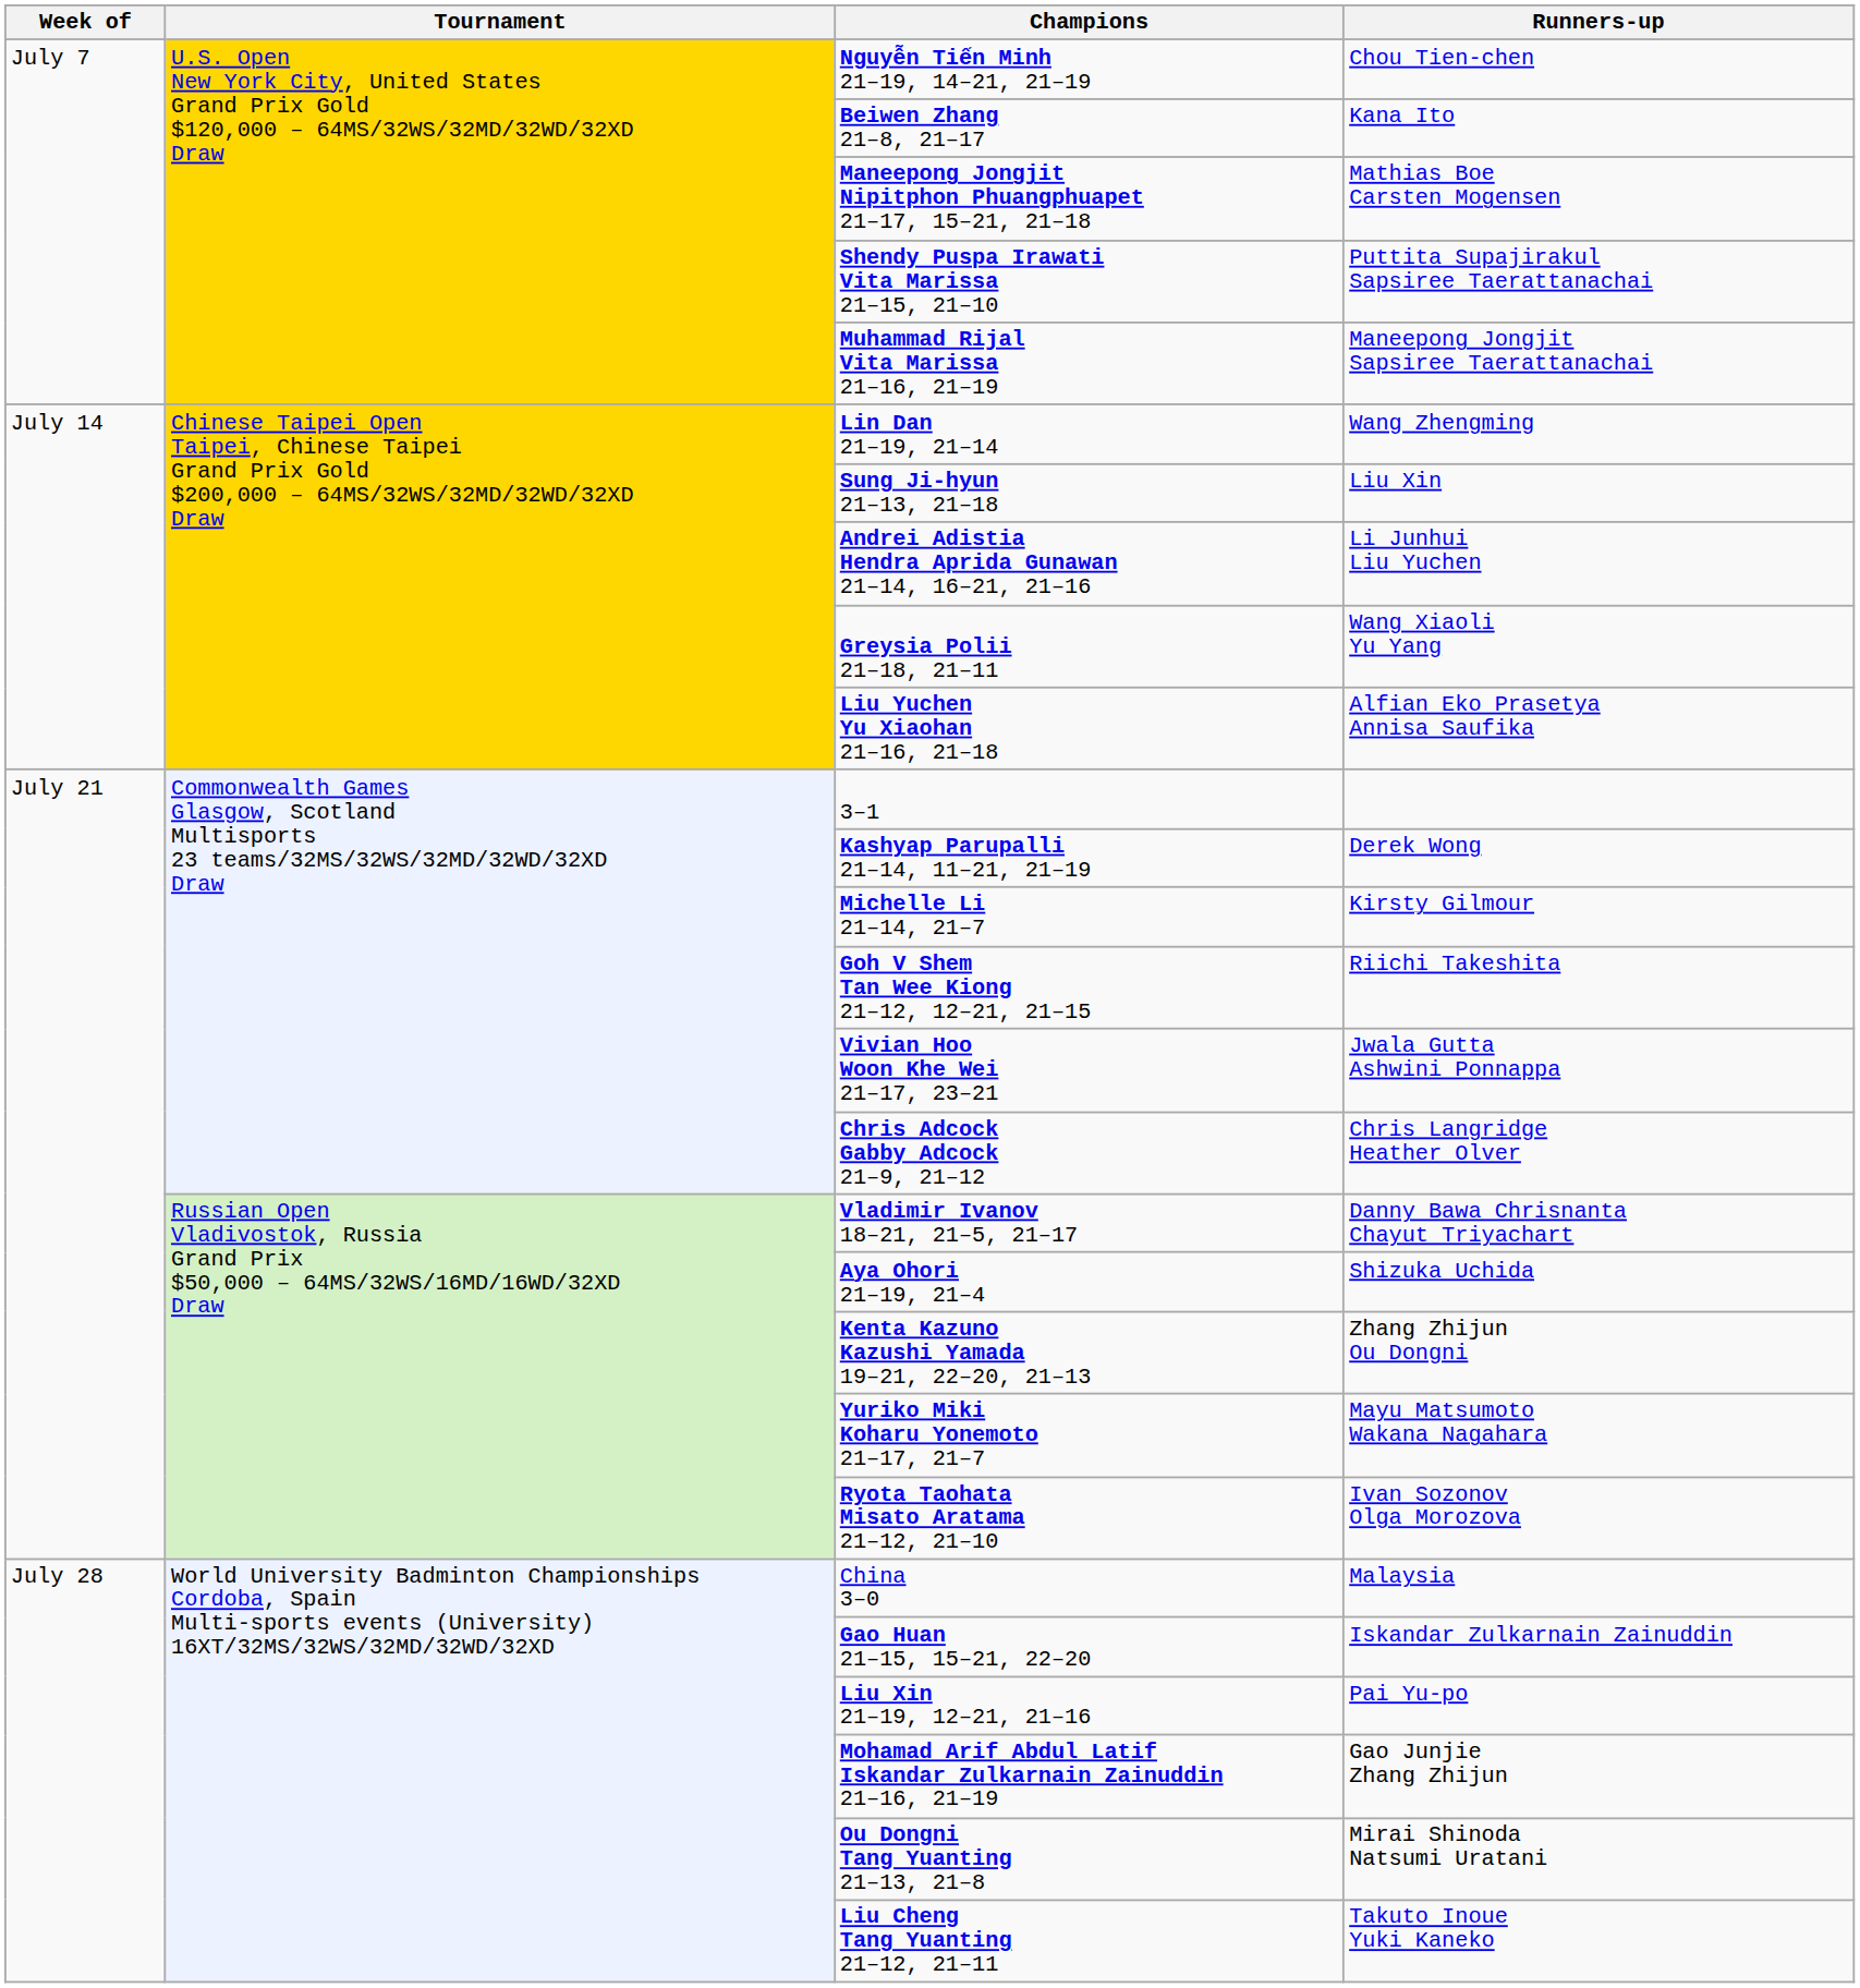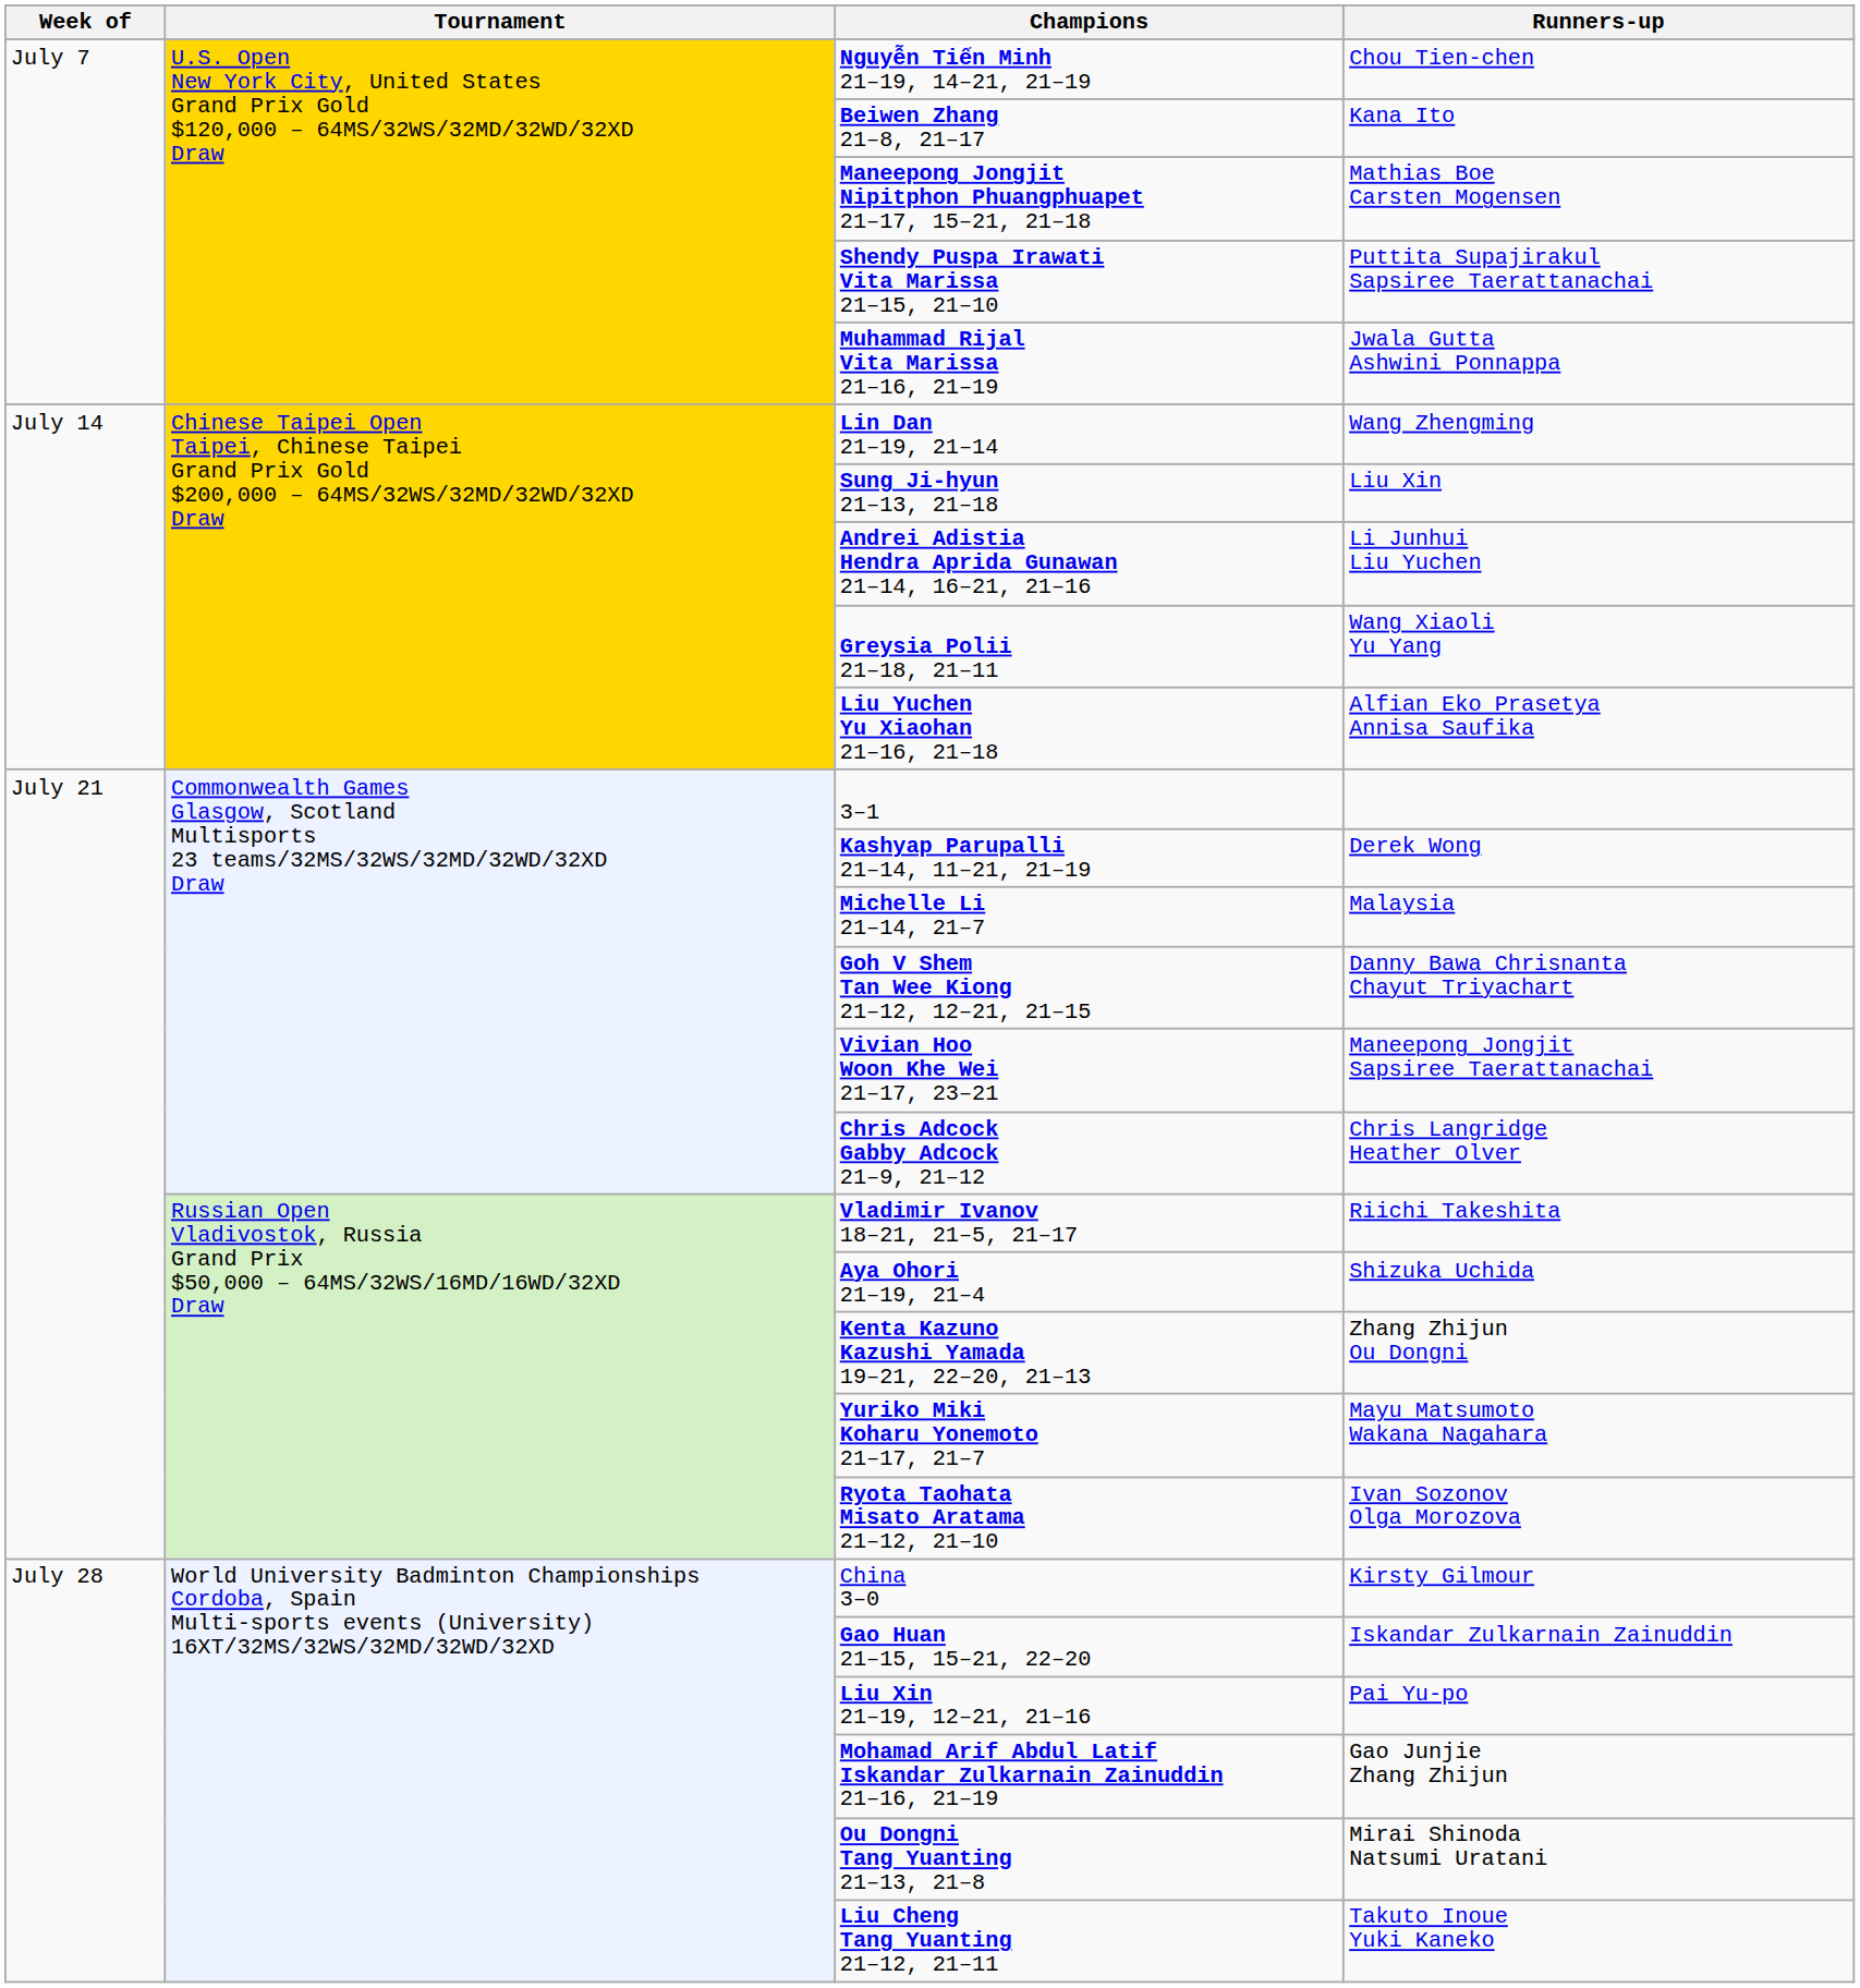 <table class=wikitable style=font-size:85%>
 <tr>
 <th width=75>Week of</th>
 <th width=330>Tournament</th>
 <th width=250>Champions</th>
 <th width=250>Runners-up</th>
 </tr>
 <tr valign=top>
 <td rowspan=5>July 7</td>
 <td style="background:#FFD700;" rowspan="5"><a href='#'>U.S. Open</a><br><a href='#'>New York City</a>, United States<br>Grand Prix Gold<br>$120,000 – 64MS/32WS/32MD/32WD/32XD<br><a href='#'>Draw</a></td>
 <td> <strong><a href='#'>Nguyễn Tiến Minh</a></strong><br>21–19, 14–21, 21–19</td>
 <td> <a href='#'>Chou Tien-chen</a></td>
 </tr>
 <tr valign=top>
 <td> <strong><a href='#'>Beiwen Zhang</a></strong><br>21–8, 21–17</td>
 <td> <a href='#'>Kana Ito</a></td>
 </tr>
 <tr valign=top>
 <td> <strong><a href='#'>Maneepong Jongjit</a><br> <a href='#'>Nipitphon Phuangphuapet</a></strong><br>21–17, 15–21, 21–18</td>
 <td> <a href='#'>Mathias Boe</a><br> <a href='#'>Carsten Mogensen</a></td>
 </tr>
 <tr valign=top>
 <td> <strong><a href='#'>Shendy Puspa Irawati</a><br> <a href='#'>Vita Marissa</a></strong><br>21–15, 21–10</td>
 <td> <a href='#'>Puttita Supajirakul</a><br> <a href='#'>Sapsiree Taerattanachai</a></td>
 </tr>
 <tr valign=top>
 <td> <strong><a href='#'>Muhammad Rijal</a><br> <a href='#'>Vita Marissa</a></strong><br>21–16, 21–19</td>
-<td> <a href='#'>Maneepong Jongjit</a><br> <a href='#'>Sapsiree Taerattanachai</a></td>
+<td> <a href='#'>Jwala Gutta</a><br> <a href='#'>Ashwini Ponnappa</a></td>
 </tr>
 <tr valign=top>
 <td rowspan=5>July 14</td>
 <td style="background:#FFD700;" rowspan="5"><a href='#'>Chinese Taipei Open</a><br><a href='#'>Taipei</a>, Chinese Taipei<br>Grand Prix Gold<br>$200,000 – 64MS/32WS/32MD/32WD/32XD<br><a href='#'>Draw</a></td>
 <td> <strong><a href='#'>Lin Dan</a></strong><br>21–19, 21–14</td>
 <td> <a href='#'>Wang Zhengming</a></td>
 </tr>
 <tr valign=top>
 <td> <strong><a href='#'>Sung Ji-hyun</a></strong> <br>21–13, 21–18</td>
 <td> <a href='#'>Liu Xin</a></td>
 </tr>
 <tr valign=top>
 <td> <strong><a href='#'>Andrei Adistia</a><br> <a href='#'>Hendra Aprida Gunawan</a></strong><br>21–14, 16–21, 21–16</td>
 <td> <a href='#'>Li Junhui</a><br> <a href='#'>Liu Yuchen</a></td>
 </tr>
 <tr valign=top>
 <td><br> <strong><a href='#'>Greysia Polii</a></strong><br>21–18, 21–11</td>
 <td> <a href='#'>Wang Xiaoli</a><br> <a href='#'>Yu Yang</a></td>
 </tr>
 <tr valign=top>
 <td> <strong><a href='#'>Liu Yuchen</a><br> <a href='#'>Yu Xiaohan</a></strong><br>21–16, 21–18</td>
 <td> <a href='#'>Alfian Eko Prasetya</a><br> <a href='#'>Annisa Saufika</a></td>
 </tr>
 <tr valign=top>
 <td rowspan=11>July 21</td>
 <td style="background:#ECF2FF;" rowspan="6"><a href='#'>Commonwealth Games</a><br><a href='#'>Glasgow</a>, Scotland<br>Multisports<br>23 teams/32MS/32WS/32MD/32WD/32XD<br><a href='#'>Draw</a></td>
 <td><br>3–1</td>
 <td></td>
 </tr>
 <tr valign=top>
 <td> <strong><a href='#'>Kashyap Parupalli</a></strong><br>21–14, 11–21, 21–19</td>
 <td> <a href='#'>Derek Wong</a></td>
 </tr>
 <tr valign=top>
 <td> <strong><a href='#'>Michelle Li</a></strong><br>21–14, 21–7</td>
-<td> <a href='#'>Kirsty Gilmour</a></td>
+<td> <a href='#'>Malaysia</a></td>
 </tr>
 <tr valign=top>
 <td> <strong><a href='#'>Goh V Shem</a><br> <a href='#'>Tan Wee Kiong</a></strong><br>21–12, 12–21, 21–15</td>
-<td> <a href='#'>Riichi Takeshita</a></td>
+<td> <a href='#'>Danny Bawa Chrisnanta</a><br> <a href='#'>Chayut Triyachart</a></td>
 </tr>
 <tr valign=top>
 <td> <strong><a href='#'>Vivian Hoo</a><br> <a href='#'>Woon Khe Wei</a></strong><br>21–17, 23–21</td>
-<td> <a href='#'>Jwala Gutta</a><br> <a href='#'>Ashwini Ponnappa</a></td>
+<td> <a href='#'>Maneepong Jongjit</a><br> <a href='#'>Sapsiree Taerattanachai</a></td>
 </tr>
 <tr valign=top>
 <td> <strong><a href='#'>Chris Adcock</a><br> <a href='#'>Gabby Adcock</a></strong><br>21–9, 21–12</td>
 <td> <a href='#'>Chris Langridge</a><br> <a href='#'>Heather Olver</a></td>
 </tr>
 <tr valign=top>
 <td style="background:#D4F1C5;" rowspan="5"><a href='#'>Russian Open</a><br><a href='#'>Vladivostok</a>, Russia<br>Grand Prix<br>$50,000 – 64MS/32WS/16MD/16WD/32XD<br><a href='#'>Draw</a></td>
 <td> <strong><a href='#'>Vladimir Ivanov</a></strong><br>18–21, 21–5, 21–17</td>
-<td> <a href='#'>Danny Bawa Chrisnanta</a><br> <a href='#'>Chayut Triyachart</a></td>
+<td> <a href='#'>Riichi Takeshita</a></td>
 </tr>
 <tr valign=top>
 <td> <strong><a href='#'>Aya Ohori</a></strong><br>21–19, 21–4</td>
 <td> <a href='#'>Shizuka Uchida</a></td>
 </tr>
 <tr valign=top>
 <td> <strong><a href='#'>Kenta Kazuno</a><br> <a href='#'>Kazushi Yamada</a></strong><br>19–21, 22–20, 21–13</td>
 <td> Zhang Zhijun<br> <a href='#'>Ou Dongni</a></td>
 </tr>
 <tr valign=top>
 <td> <strong><a href='#'>Yuriko Miki</a><br> <a href='#'>Koharu Yonemoto</a></strong><br>21–17, 21–7</td>
 <td> <a href='#'>Mayu Matsumoto</a><br> <a href='#'>Wakana Nagahara</a></td>
 </tr>
 <tr valign=top>
 <td> <strong><a href='#'>Ryota Taohata</a><br> <a href='#'>Misato Aratama</a></strong><br>21–12, 21–10</td>
 <td> <a href='#'>Ivan Sozonov</a> <br> <a href='#'>Olga Morozova</a></td>
 </tr>
 <tr valign=top>
 <td rowspan=6>July 28</td>
 <td style="background:#ECF2FF;" rowspan="6">World University Badminton Championships<br><a href='#'>Cordoba</a>, Spain<br>Multi-sports events (University)<br>16XT/32MS/32WS/32MD/32WD/32XD</td>
 <td> <a href='#'>China</a><br>3–0</td>
-<td> <a href='#'>Malaysia</a></td>
+<td> <a href='#'>Kirsty Gilmour</a></td>
 </tr>
 <tr valign=top>
 <td> <strong><a href='#'>Gao Huan</a></strong><br>21–15, 15–21, 22–20</td>
 <td> <a href='#'>Iskandar Zulkarnain Zainuddin</a></td>
 </tr>
 <tr valign=top>
 <td> <strong><a href='#'>Liu Xin</a></strong><br>21–19, 12–21, 21–16</td>
 <td> <a href='#'>Pai Yu-po</a></td>
 </tr>
 <tr valign=top>
 <td> <strong><a href='#'>Mohamad Arif Abdul Latif</a><br> <a href='#'>Iskandar Zulkarnain Zainuddin</a></strong><br>21–16, 21–19</td>
 <td> Gao Junjie<br> Zhang Zhijun</td>
 </tr>
 <tr valign=top>
 <td> <strong><a href='#'>Ou Dongni</a><br> <a href='#'>Tang Yuanting</a></strong><br>21–13, 21–8</td>
 <td> Mirai Shinoda<br> Natsumi Uratani</td>
 </tr>
 <tr valign=top>
 <td> <strong><a href='#'>Liu Cheng</a><br> <a href='#'>Tang Yuanting</a></strong><br>21–12, 21–11</td>
 <td> <a href='#'>Takuto Inoue</a><br> <a href='#'>Yuki Kaneko</a></td>
 </tr>
 </table>
